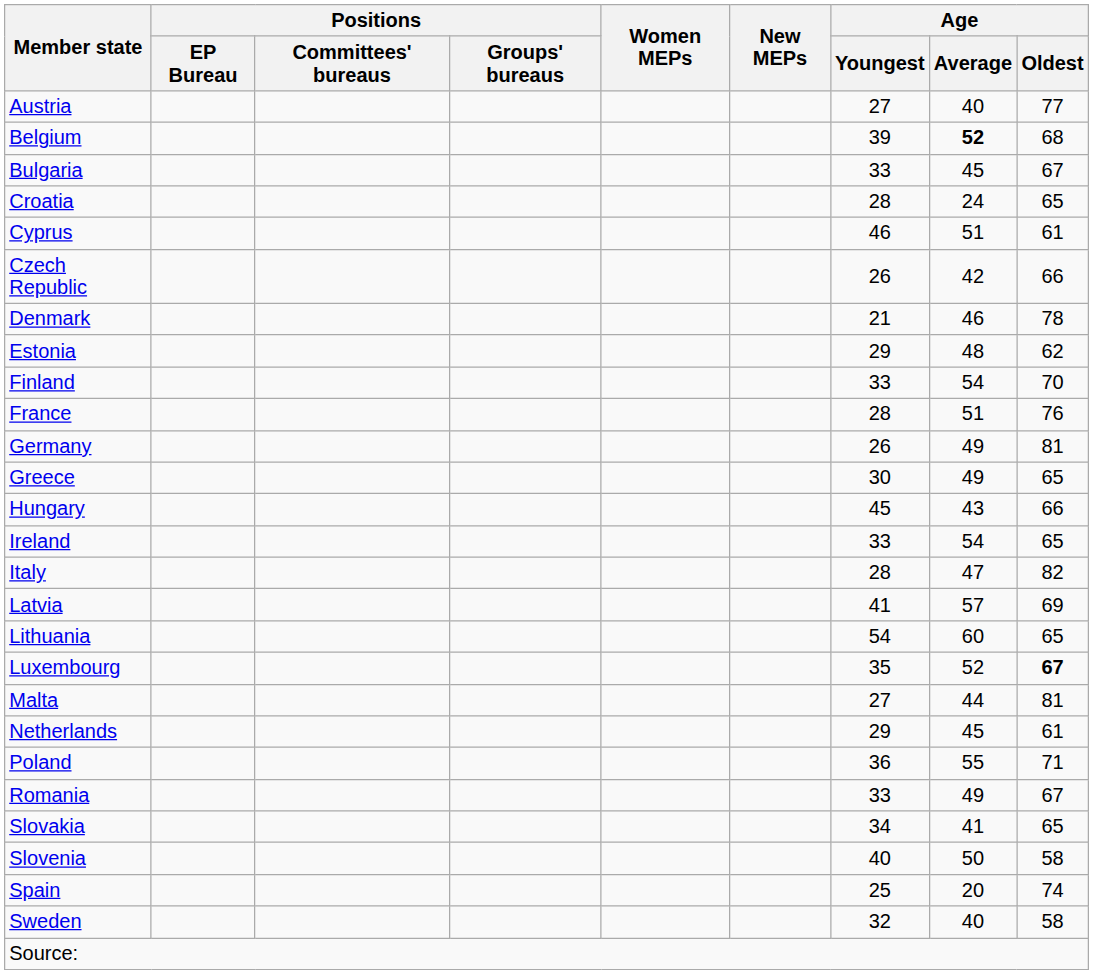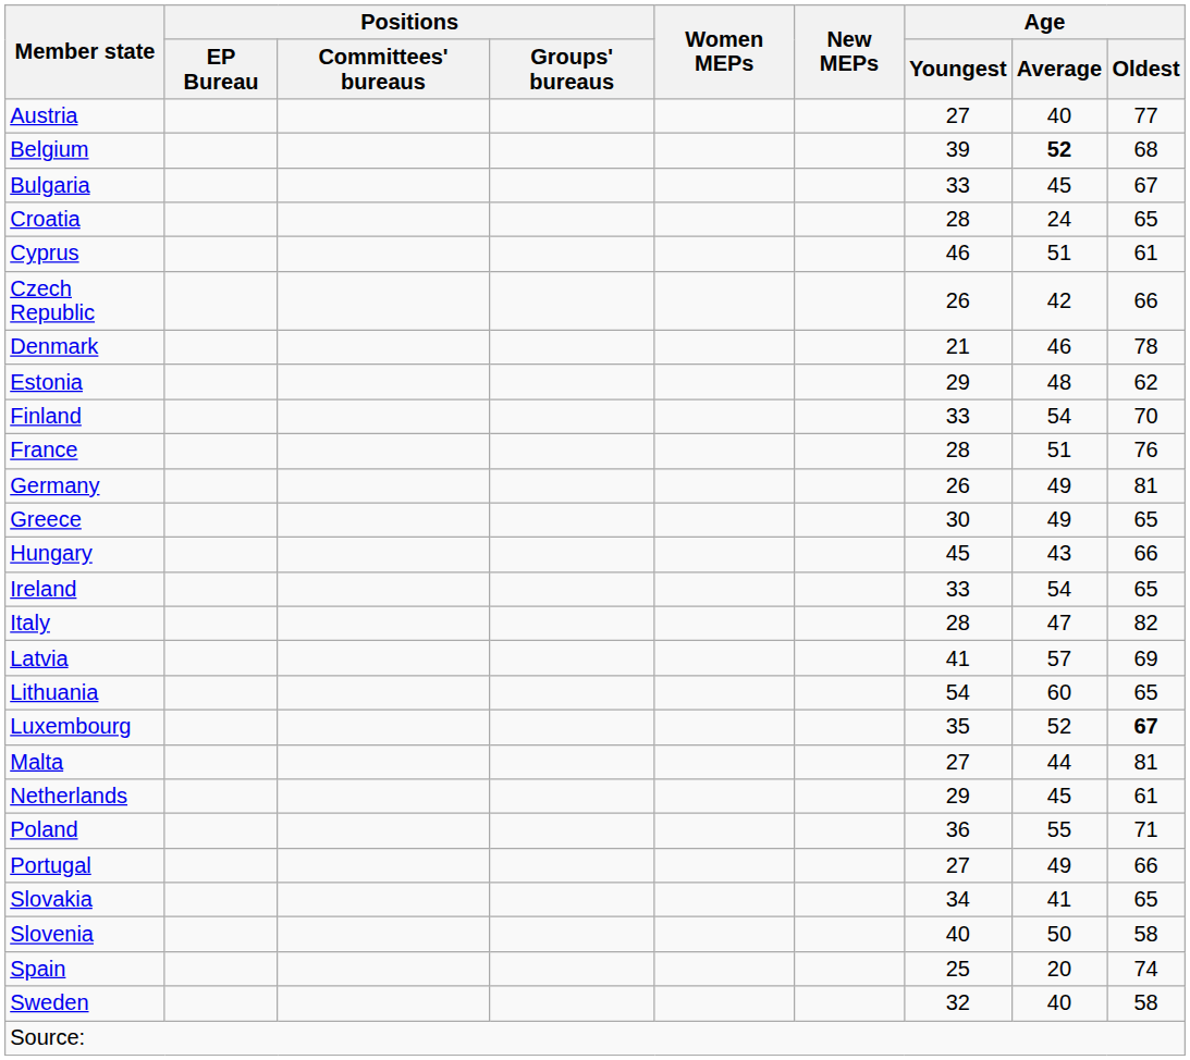 <table class="wikitable">
 <tr>
 <th rowspan=2 style="width:110px;">Member state</th>
 <th colspan=3>Positions</th>
 <th rowspan=2>Women MEPs</th>
 <th rowspan=2>New MEPs</th>
 <th colspan=3>Age</th>
 </tr>
 <tr>
 <th>EP Bureau</th>
 <th>Committees' bureaus</th>
 <th>Groups' bureaus</th>
 <th>Youngest</th>
 <th>Average</th>
 <th>Oldest</th>
 </tr>
 <tr>
 <td> <a href='#'>Austria</a></td>
 <td></td>
 <td></td>
 <td></td>
 <td></td>
 <td></td>
 <td align="center" style="width:50px;">27</td>
 <td align="center" style="width:50px;">40</td>
 <td align="center" style="width:50px;">77</td>
 </tr>
 <tr>
 <td> <a href='#'>Belgium</a></td>
 <td></td>
 <td></td>
 <td></td>
 <td></td>
 <td></td>
 <td align="center">39</td>
 <td align="center"><strong>52</strong></td>
 <td align="center">68</td>
 </tr>
 <tr>
 <td> <a href='#'>Bulgaria</a></td>
 <td></td>
 <td></td>
 <td></td>
 <td></td>
 <td></td>
 <td align="center">33</td>
 <td align="center">45</td>
 <td align="center">67</td>
 </tr>
 <tr>
 <td> <a href='#'>Croatia</a></td>
 <td></td>
 <td></td>
 <td></td>
 <td></td>
 <td></td>
 <td align="center">28</td>
 <td align="center">24</td>
 <td align="center">65</td>
 </tr>
 <tr>
 <td> <a href='#'>Cyprus</a></td>
 <td></td>
 <td></td>
 <td></td>
 <td></td>
 <td></td>
 <td align="center">46</td>
 <td align="center">51</td>
 <td align="center">61</td>
 </tr>
 <tr>
 <td> <a href='#'>Czech Republic</a></td>
 <td></td>
 <td></td>
 <td></td>
 <td></td>
 <td></td>
 <td align="center">26</td>
 <td align="center">42</td>
 <td align="center">66</td>
 </tr>
 <tr>
 <td> <a href='#'>Denmark</a></td>
 <td></td>
 <td></td>
 <td></td>
 <td></td>
 <td></td>
 <td align="center">21</td>
 <td align="center">46</td>
 <td align="center">78</td>
 </tr>
 <tr>
 <td> <a href='#'>Estonia</a></td>
 <td></td>
 <td></td>
 <td></td>
 <td></td>
 <td></td>
 <td align="center">29</td>
 <td align="center">48</td>
 <td align="center">62</td>
 </tr>
 <tr>
 <td> <a href='#'>Finland</a></td>
 <td></td>
 <td></td>
 <td></td>
 <td></td>
 <td></td>
 <td align="center">33</td>
 <td align="center">54</td>
 <td align="center">70</td>
 </tr>
 <tr>
 <td> <a href='#'>France</a></td>
 <td></td>
 <td></td>
 <td></td>
 <td></td>
 <td></td>
 <td align="center">28</td>
 <td align="center">51</td>
 <td align="center">76</td>
 </tr>
 <tr>
 <td> <a href='#'>Germany</a></td>
 <td></td>
 <td></td>
 <td></td>
 <td></td>
 <td></td>
 <td align="center">26</td>
 <td align="center">49</td>
 <td align="center">81</td>
 </tr>
 <tr>
 <td> <a href='#'>Greece</a></td>
 <td></td>
 <td></td>
 <td></td>
 <td></td>
 <td></td>
 <td align="center">30</td>
 <td align="center">49</td>
 <td align="center">65</td>
 </tr>
 <tr>
 <td> <a href='#'>Hungary</a></td>
 <td></td>
 <td></td>
 <td></td>
 <td></td>
 <td></td>
 <td align="center">45</td>
 <td align="center">43</td>
 <td align="center">66</td>
 </tr>
 <tr>
 <td> <a href='#'>Ireland</a></td>
 <td></td>
 <td></td>
 <td></td>
 <td></td>
 <td></td>
 <td align="center">33</td>
 <td align="center">54</td>
 <td align="center">65</td>
 </tr>
 <tr>
 <td> <a href='#'>Italy</a></td>
 <td></td>
 <td></td>
 <td></td>
 <td></td>
 <td></td>
 <td align="center">28</td>
 <td align="center">47</td>
 <td align="center">82</td>
 </tr>
 <tr>
 <td> <a href='#'>Latvia</a></td>
 <td></td>
 <td></td>
 <td></td>
 <td></td>
 <td></td>
 <td align="center">41</td>
 <td align="center">57</td>
 <td align="center">69</td>
 </tr>
 <tr>
 <td> <a href='#'>Lithuania</a></td>
 <td></td>
 <td></td>
 <td></td>
 <td></td>
 <td></td>
 <td align="center">54</td>
 <td align="center">60</td>
 <td align="center">65</td>
 </tr>
 <tr>
 <td> <a href='#'>Luxembourg</a></td>
 <td></td>
 <td></td>
 <td></td>
 <td></td>
 <td></td>
 <td align="center">35</td>
 <td align="center">52</td>
 <td align="center"><strong>67</strong></td>
 </tr>
 <tr>
 <td> <a href='#'>Malta</a></td>
 <td></td>
 <td></td>
 <td></td>
 <td></td>
 <td></td>
 <td align="center">27</td>
 <td align="center">44</td>
 <td align="center">81</td>
 </tr>
 <tr>
 <td> <a href='#'>Netherlands</a></td>
 <td></td>
 <td></td>
 <td></td>
 <td></td>
 <td></td>
 <td align="center">29</td>
 <td align="center">45</td>
 <td align="center">61</td>
 </tr>
 <tr>
 <td> <a href='#'>Poland</a></td>
 <td></td>
 <td></td>
 <td></td>
 <td></td>
 <td></td>
 <td align="center">36</td>
 <td align="center">55</td>
 <td align="center">71</td>
 </tr>
 <tr>
-<td> <a href='#'>Romania</a></td>
+<td><a href='#'>Portugal</a></td>
 <td></td>
 <td></td>
 <td></td>
 <td></td>
 <td></td>
-<td align="center">33</td>
+<td align="center">27</td>
 <td align="center">49</td>
-<td align="center">67</td>
+<td align="center">66</td>
 </tr>
 <tr>
 <td> <a href='#'>Slovakia</a></td>
 <td></td>
 <td></td>
 <td></td>
 <td></td>
 <td></td>
 <td align="center">34</td>
 <td align="center">41</td>
 <td align="center">65</td>
 </tr>
 <tr>
 <td> <a href='#'>Slovenia</a></td>
 <td></td>
 <td></td>
 <td></td>
 <td></td>
 <td></td>
 <td align="center">40</td>
 <td align="center">50</td>
 <td align="center">58</td>
 </tr>
 <tr>
 <td> <a href='#'>Spain</a></td>
 <td></td>
 <td></td>
 <td></td>
 <td></td>
 <td></td>
 <td align="center">25</td>
 <td align="center">20</td>
 <td align="center">74</td>
 </tr>
 <tr>
 <td> <a href='#'>Sweden</a></td>
 <td></td>
 <td></td>
 <td></td>
 <td></td>
 <td></td>
 <td align="center">32</td>
 <td align="center">40</td>
 <td align="center">58</td>
 </tr>
 <tr>
 <td colspan=9>Source:</td>
 </tr>
 </table>
